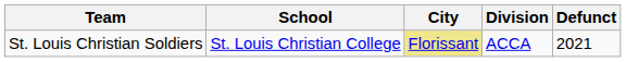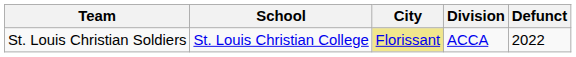 <table class="sortable wikitable">
 <tr>
 <th>Team</th>
 <th>School</th>
 <th>City</th>
 <th>Division</th>
 <th>Defunct</th>
 </tr>
 <tr>
 <td>St. Louis Christian Soldiers</td>
 <td><a href='#'>St. Louis Christian College</a></td>
 <td style="background: khaki;"><a href='#'>Florissant</a></td>
 <td><a href='#'>ACCA</a></td>
-<td>2021</td>
+<td>2022</td>
 </tr>
 </table>
